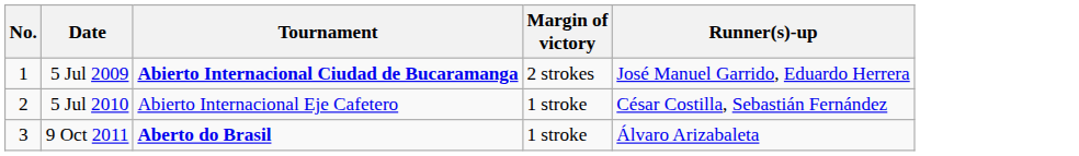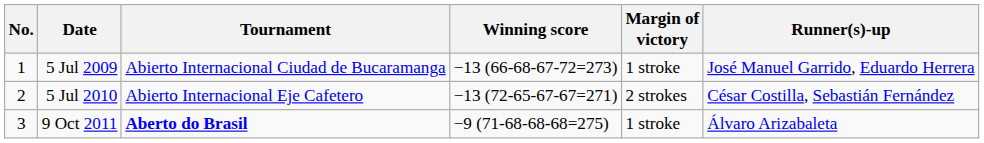 <table class="wikitable" style="font-size:95%;">
 <tr>
 <th>No.</th>
 <th>Date</th>
 <th>Tournament</th>
+<th>Winning score</th>
 <th>Margin of<br>victory</th>
 <th>Runner(s)-up</th>
 </tr>
 <tr>
 <td align=center>1</td>
 <td align=right>5 Jul <a href='#'>2009</a></td>
-<td><strong><a href='#'>Abierto Internacional Ciudad de Bucaramanga</a></strong></td>
-<td>2 strokes</td>
+<td><a href='#'>Abierto Internacional Ciudad de Bucaramanga</a></td>
+<td>−13 (66-68-67-72=273)</td>
+<td>1 stroke</td>
 <td> <a href='#'>José Manuel Garrido</a>,  <a href='#'>Eduardo Herrera</a></td>
 </tr>
 <tr>
 <td align=center>2</td>
 <td align=right>5 Jul <a href='#'>2010</a></td>
 <td><a href='#'>Abierto Internacional Eje Cafetero</a></td>
-<td>1 stroke</td>
+<td>−13 (72-65-67-67=271)</td>
+<td>2 strokes</td>
 <td> <a href='#'>César Costilla</a>,  <a href='#'>Sebastián Fernández</a></td>
 </tr>
 <tr>
 <td align=center>3</td>
 <td align=right>9 Oct <a href='#'>2011</a></td>
 <td><strong><a href='#'>Aberto do Brasil</a></strong></td>
+<td>−9 (71-68-68-68=275)</td>
 <td>1 stroke</td>
 <td> <a href='#'>Álvaro Arizabaleta</a></td>
 </tr>
 </table>
